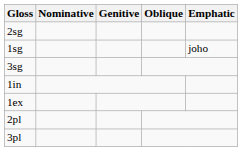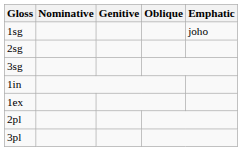 <table class="wikitable">
 <tr>
 <th>Gloss</th>
 <th>Nominative</th>
 <th>Genitive</th>
 <th>Oblique</th>
 <th>Emphatic</th>
 </tr>
 <tr>
+<td>1sg</td>
+<td></td>
+<td></td>
+<td></td>
+<td>joho</td>
+</tr>
+<tr>
 <td>2sg</td>
 <td></td>
 <td></td>
 <td></td>
 <td></td>
-</tr>
-<tr>
-<td>1sg</td>
-<td></td>
-<td></td>
-<td></td>
-<td>joho</td>
 </tr>
 <tr>
 <td>3sg</td>
 <td></td>
 <td></td>
 <td colspan="2"></td>
 </tr>
 <tr>
 <td>1in</td>
 <td colspan="3"></td>
 <td></td>
 </tr>
 <tr>
 <td>1ex</td>
 <td></td>
 <td colspan="2"></td>
 <td></td>
 </tr>
 <tr>
 <td>2pl</td>
 <td></td>
 <td></td>
 <td colspan="2"></td>
 </tr>
 <tr>
 <td>3pl</td>
 <td></td>
 <td></td>
 <td colspan="2"></td>
 </tr>
 </table>
